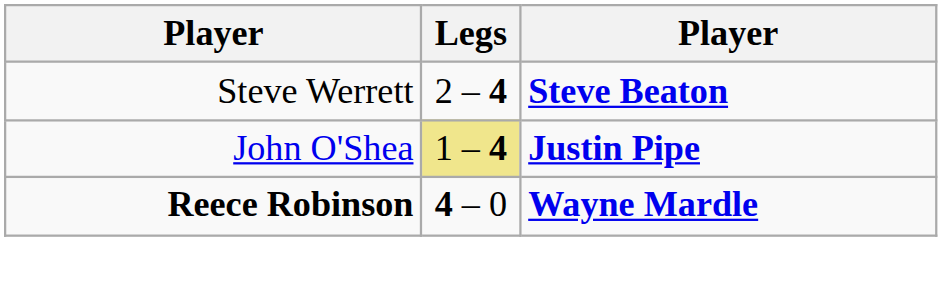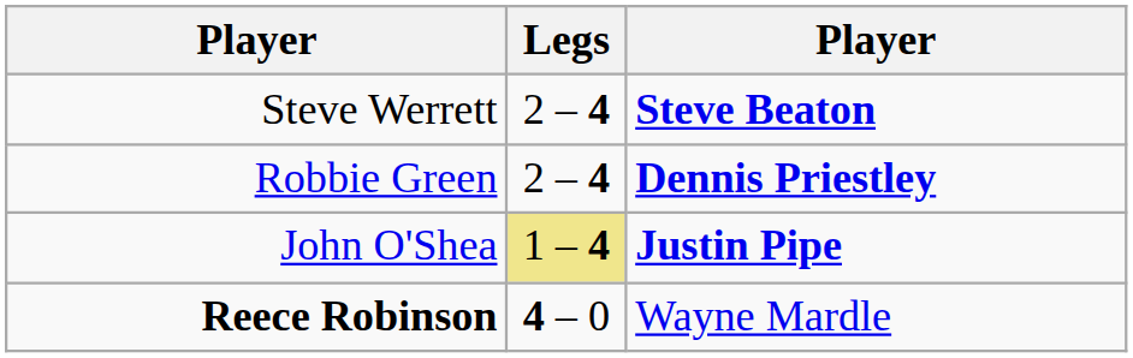 <table class=wikitable style="text-align:center">
 <tr>
 <th width=177>Player</th>
 <th width=36>Legs</th>
 <th width=177>Player</th>
 </tr>
 <tr align=left>
 <td align=right>Steve Werrett </td>
 <td align=center>2 – <strong>4</strong></td>
 <td> <strong><a href='#'>Steve Beaton</a></strong></td>
 </tr>
 <tr align=left>
+<td align=right><a href='#'>Robbie Green</a> </td>
+<td align=center>2 – <strong>4</strong></td>
+<td> <strong><a href='#'>Dennis Priestley</a></strong></td>
+</tr>
+<tr align=left>
 <td align=right><a href='#'>John O'Shea</a> </td>
 <td align=center style="background: khaki;">1 – <strong>4</strong></td>
 <td> <strong><a href='#'>Justin Pipe</a></strong></td>
 </tr>
 <tr align=left>
 <td align=right><strong>Reece Robinson</strong> </td>
 <td align=center><strong>4</strong> – 0</td>
-<td><strong> <a href='#'>Wayne Mardle</a></strong></td>
+<td> <a href='#'>Wayne Mardle</a></td>
 </tr>
 </table>
